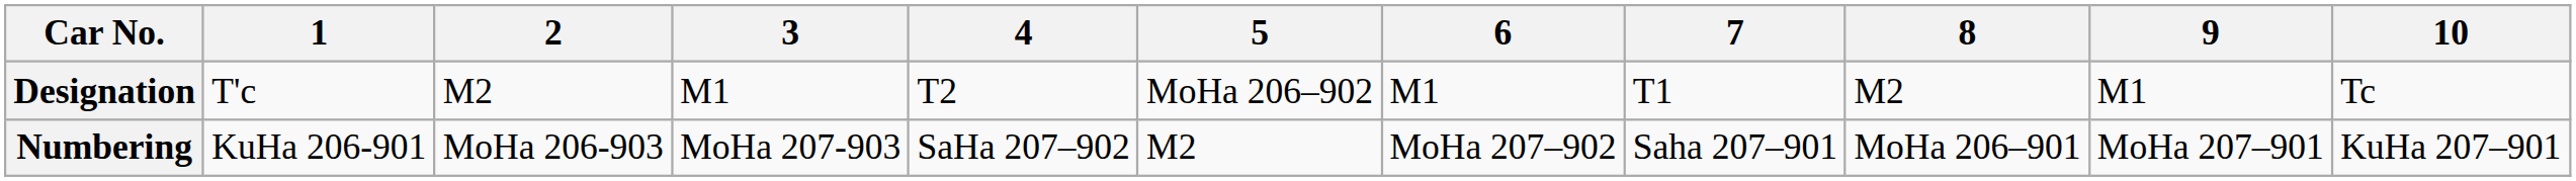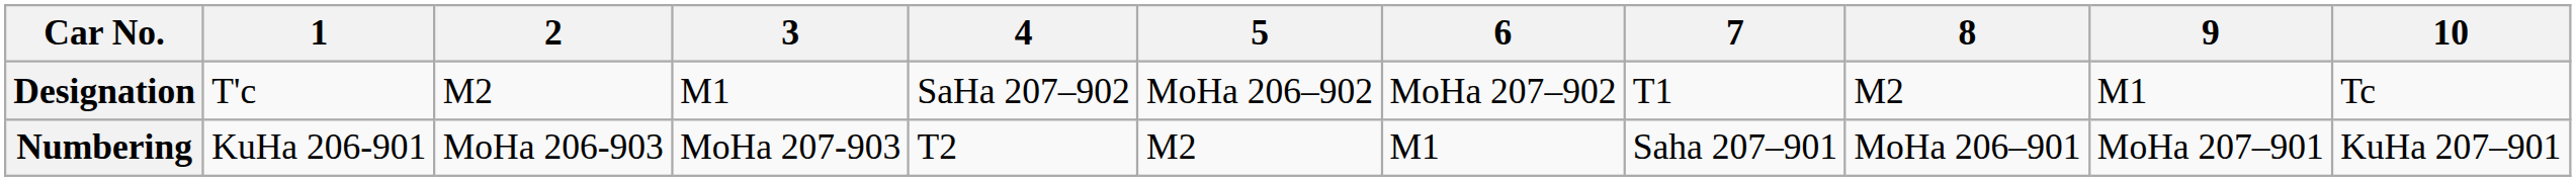 <table class="wikitable">
 <tr>
 <th>Car No.</th>
 <th>1</th>
 <th>2</th>
 <th>3</th>
 <th>4</th>
 <th>5</th>
 <th>6</th>
 <th>7</th>
 <th>8</th>
 <th>9</th>
 <th>10</th>
 </tr>
 <tr>
 <th>Designation</th>
 <td>T'c</td>
 <td>M2</td>
 <td>M1</td>
-<td>T2</td>
+<td>SaHa 207–902</td>
 <td>MoHa 206–902</td>
-<td>M1</td>
+<td>MoHa 207–902</td>
 <td>T1</td>
 <td>M2</td>
 <td>M1</td>
 <td>Tc</td>
 </tr>
 <tr>
 <th>Numbering</th>
 <td>KuHa 206-901</td>
 <td>MoHa 206-903</td>
 <td>MoHa 207-903</td>
-<td>SaHa 207–902</td>
+<td>T2</td>
 <td>M2</td>
-<td>MoHa 207–902</td>
+<td>M1</td>
 <td>Saha 207–901</td>
 <td>MoHa 206–901</td>
 <td>MoHa 207–901</td>
 <td>KuHa 207–901</td>
 </tr>
 </table>
